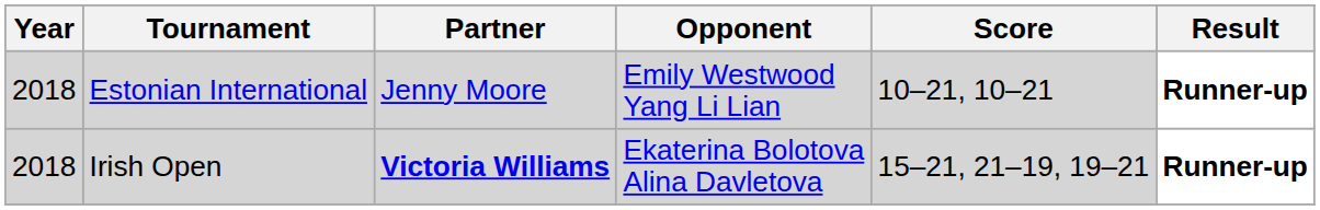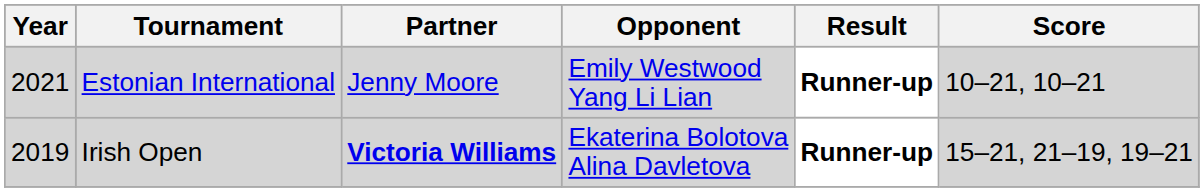 <table class="sortable wikitable" style="font-size: 90%;">
 <tr>
 <th>Year</th>
 <th>Tournament</th>
 <th>Partner</th>
 <th>Opponent</th>
+<th>Result</th>
 <th>Score</th>
-<th>Result</th>
 </tr>
 <tr style="background:#D5D5D5">
-<td align="center">2018</td>
+<td align="center">2021</td>
 <td align="left"><a href='#'>Estonian International</a></td>
 <td align="left"> <a href='#'>Jenny Moore</a></td>
 <td align="left"> <a href='#'>Emily Westwood</a> <br>  <a href='#'>Yang Li Lian</a></td>
+<td style="text-align:left; background:white"> <strong>Runner-up</strong></td>
 <td align="left">10–21, 10–21</td>
-<td style="text-align:left; background:white"> <strong>Runner-up</strong></td>
 </tr>
 <tr style="background:#D5D5D5">
-<td align="center">2018</td>
+<td align="center">2019</td>
 <td align="left">Irish Open</td>
 <td align="left"><strong> <a href='#'>Victoria Williams</a></strong></td>
 <td align="left"> <a href='#'>Ekaterina Bolotova</a><br> <a href='#'>Alina Davletova</a></td>
+<td style="text-align:left; background:white"> <strong>Runner-up</strong></td>
 <td align="left">15–21, 21–19, 19–21</td>
-<td style="text-align:left; background:white"> <strong>Runner-up</strong></td>
 </tr>
 </table>
